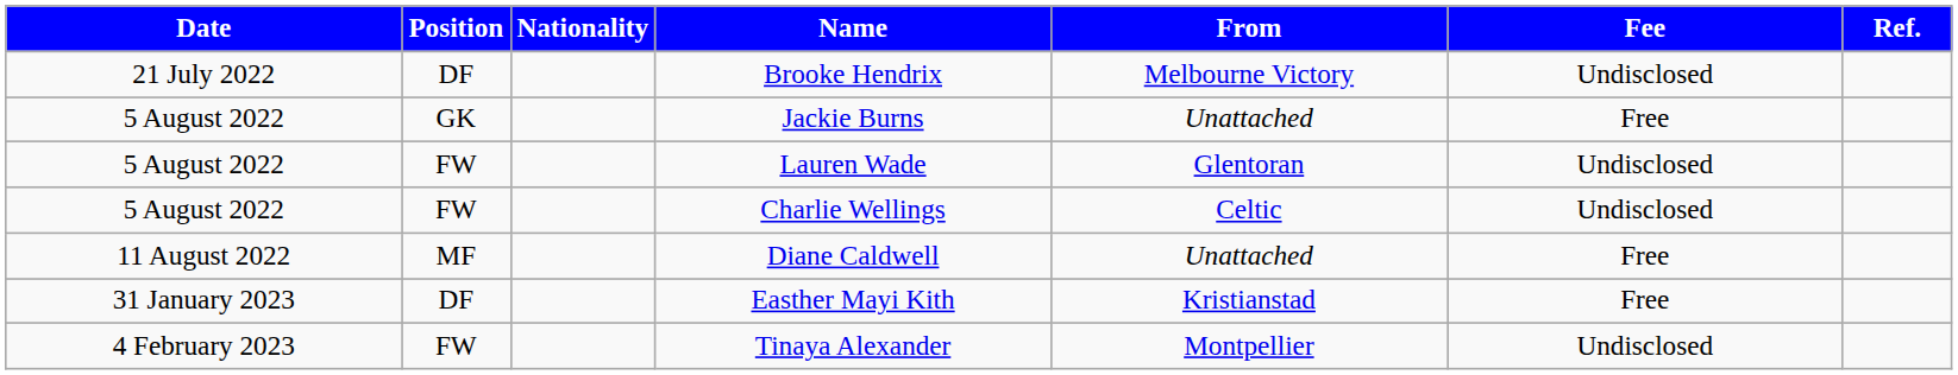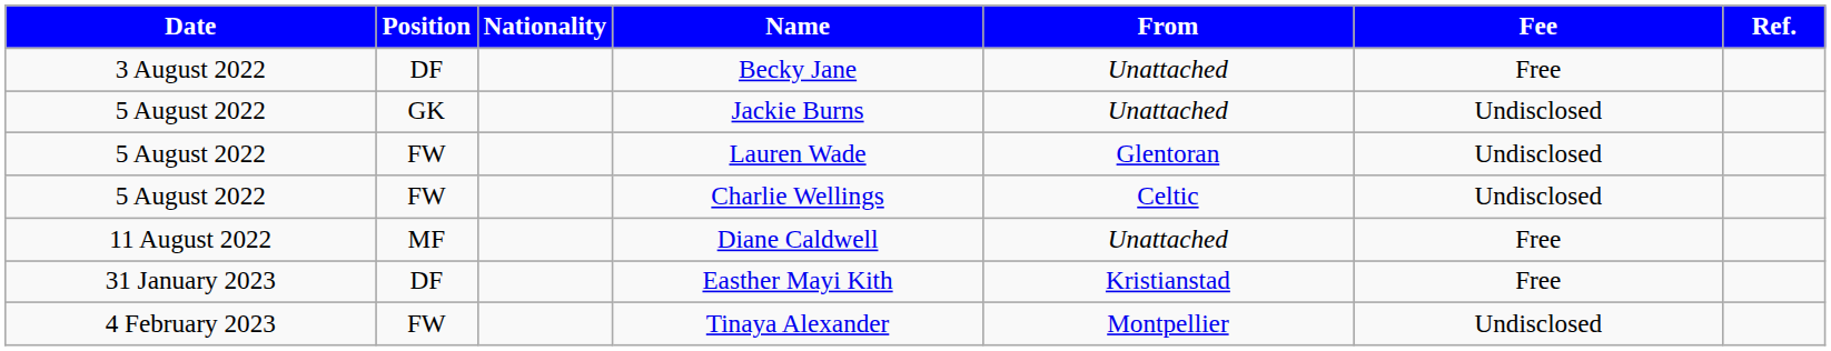 <table class="wikitable" style="text-align:center; font-size:90%; ">
 <tr>
 <th style="background:#00f; color:white; width:200px;">Date</th>
 <th style="background:#00f; color:white; width:50px;">Position</th>
 <th style="background:#00f; color:white; width:50px;">Nationality</th>
 <th style="background:#00f; color:white; width:200px;">Name</th>
 <th style="background:#00f; color:white; width:200px;">From</th>
 <th style="background:#00f; color:white; width:200px;">Fee</th>
 <th style="background:#00f; color:white; width:50px;">Ref.</th>
 </tr>
 <tr>
-<td>21 July 2022</td>
+<td>3 August 2022</td>
 <td>DF</td>
 <td></td>
-<td><a href='#'>Brooke Hendrix</a></td>
-<td><a href='#'>Melbourne Victory</a></td>
-<td>Undisclosed</td>
+<td><a href='#'>Becky Jane</a></td>
+<td><em>Unattached</em></td>
+<td>Free</td>
 <td></td>
 </tr>
 <tr>
 <td>5 August 2022</td>
 <td>GK</td>
 <td></td>
 <td><a href='#'>Jackie Burns</a></td>
 <td><em>Unattached</em></td>
-<td>Free</td>
+<td>Undisclosed</td>
 <td></td>
 </tr>
 <tr>
 <td>5 August 2022</td>
 <td>FW</td>
 <td></td>
 <td><a href='#'>Lauren Wade</a></td>
 <td><a href='#'>Glentoran</a></td>
 <td>Undisclosed</td>
 <td></td>
 </tr>
 <tr>
 <td>5 August 2022</td>
 <td>FW</td>
 <td></td>
 <td><a href='#'>Charlie Wellings</a></td>
 <td><a href='#'>Celtic</a></td>
 <td>Undisclosed</td>
 <td></td>
 </tr>
 <tr>
 <td>11 August 2022</td>
 <td>MF</td>
 <td></td>
 <td><a href='#'>Diane Caldwell</a></td>
 <td><em>Unattached</em></td>
 <td>Free</td>
 <td></td>
 </tr>
 <tr>
 <td>31 January 2023</td>
 <td>DF</td>
 <td></td>
 <td><a href='#'>Easther Mayi Kith</a></td>
 <td><a href='#'>Kristianstad</a></td>
 <td>Free</td>
 <td></td>
 </tr>
 <tr>
 <td>4 February 2023</td>
 <td>FW</td>
 <td></td>
 <td><a href='#'>Tinaya Alexander</a></td>
 <td><a href='#'>Montpellier</a></td>
 <td>Undisclosed</td>
 <td></td>
 </tr>
 </table>
